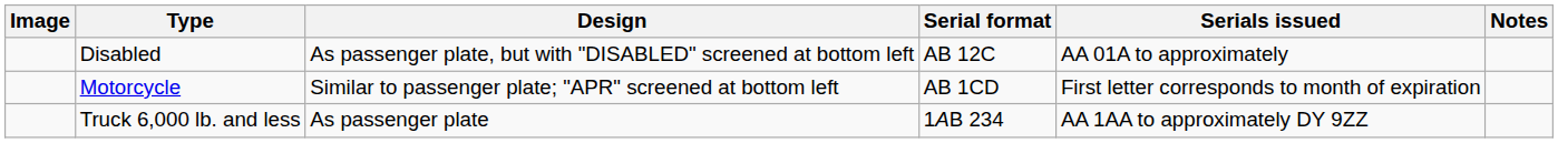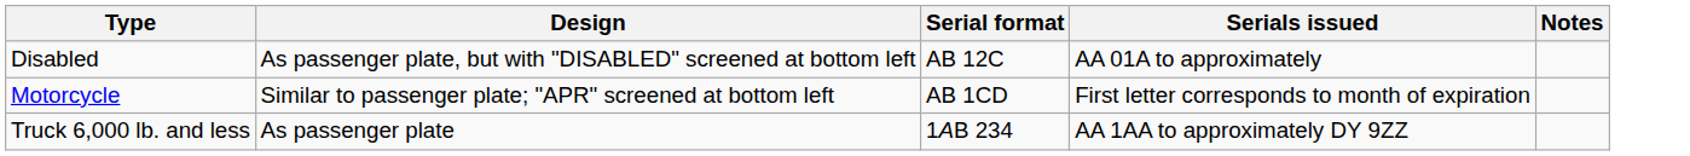 <table class=wikitable>
 <tr>
-<th>Image</th>
 <th>Type</th>
 <th>Design</th>
 <th>Serial format</th>
 <th>Serials issued</th>
 <th>Notes</th>
 </tr>
 <tr>
-<td></td>
 <td>Disabled</td>
 <td>As passenger plate, but with "DISABLED" screened at bottom left</td>
 <td> AB 12C</td>
 <td> AA 01A to approximately </td>
 <td></td>
 </tr>
 <tr>
-<td></td>
 <td><a href='#'>Motorcycle</a></td>
 <td>Similar to passenger plate; "APR" screened at bottom left</td>
 <td>AB 1CD</td>
 <td>First letter corresponds to month of expiration</td>
 <td></td>
 </tr>
 <tr>
-<td></td>
 <td>Truck 6,000 lb. and less</td>
 <td>As passenger plate</td>
 <td>1<em>A</em>B 234</td>
 <td>AA 1AA to approximately DY 9ZZ</td>
 <td></td>
 </tr>
 </table>
